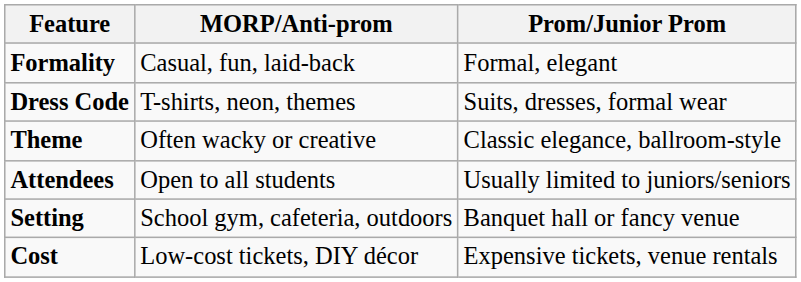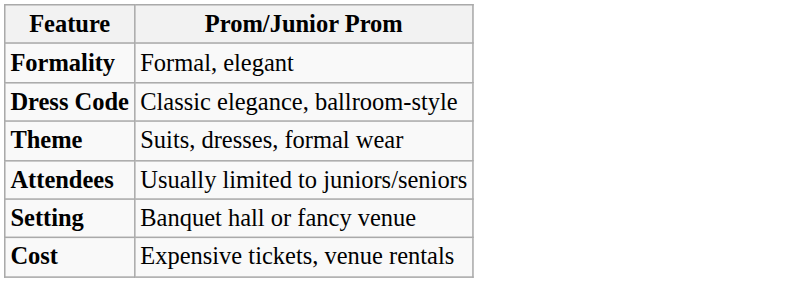 <table class="wikitable">
 <tr>
 <th>Feature</th>
-<th>MORP/Anti-prom</th>
 <th>Prom/Junior Prom</th>
 </tr>
 <tr>
 <td><strong>Formality</strong></td>
-<td>Casual, fun, laid-back</td>
 <td>Formal, elegant</td>
 </tr>
 <tr>
 <td><strong>Dress Code</strong></td>
-<td>T-shirts, neon, themes</td>
+<td>Classic elegance, ballroom-style</td>
+</tr>
+<tr>
+<td><strong>Theme</strong></td>
 <td>Suits, dresses, formal wear</td>
 </tr>
 <tr>
-<td><strong>Theme</strong></td>
-<td>Often wacky or creative</td>
-<td>Classic elegance, ballroom-style</td>
-</tr>
-<tr>
 <td><strong>Attendees</strong></td>
-<td>Open to all students</td>
 <td>Usually limited to juniors/seniors</td>
 </tr>
 <tr>
 <td><strong>Setting</strong></td>
-<td>School gym, cafeteria, outdoors</td>
 <td>Banquet hall or fancy venue</td>
 </tr>
 <tr>
 <td><strong>Cost</strong></td>
-<td>Low-cost tickets, DIY décor</td>
 <td>Expensive tickets, venue rentals</td>
 </tr>
 </table>
